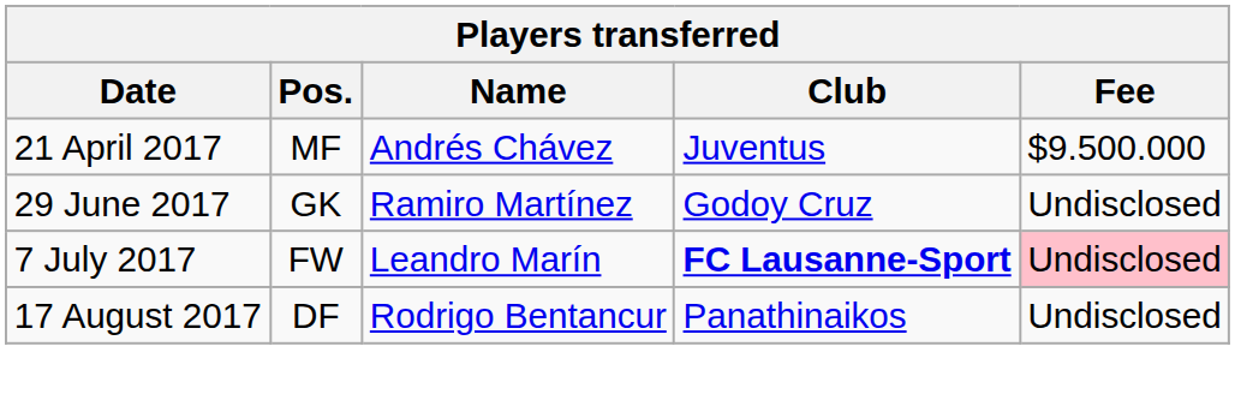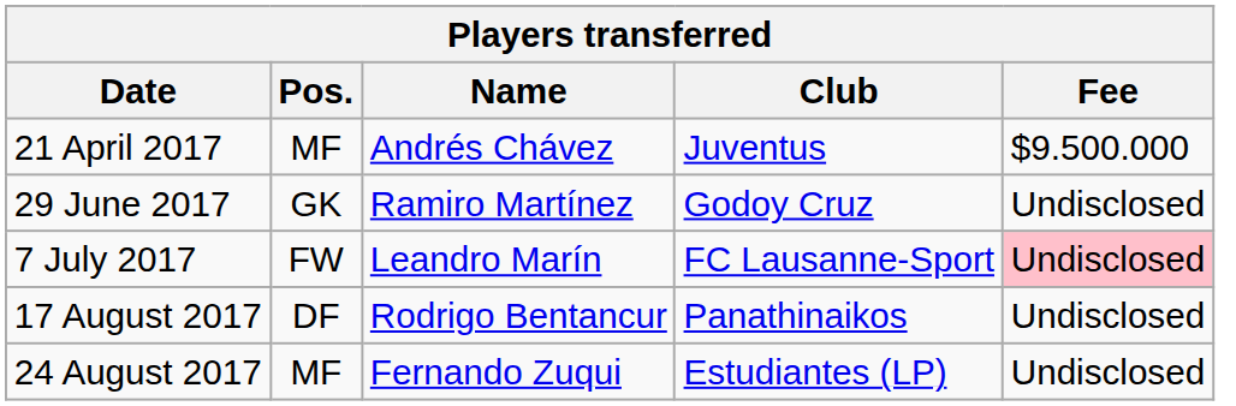 <table class="wikitable" style="font-size:95%;">
 <tr>
 <th colspan="5">Players transferred</th>
 </tr>
 <tr>
 <th>Date</th>
 <th>Pos.</th>
 <th>Name</th>
 <th>Club</th>
 <th>Fee</th>
 </tr>
 <tr>
 <td>21 April 2017</td>
 <td align="center">MF</td>
 <td> <a href='#'>Andrés Chávez</a></td>
 <td> <a href='#'>Juventus</a></td>
 <td>$9.500.000</td>
 </tr>
 <tr>
 <td>29 June 2017</td>
 <td align="center">GK</td>
 <td> <a href='#'>Ramiro Martínez</a></td>
 <td> <a href='#'>Godoy Cruz</a></td>
 <td>Undisclosed</td>
 </tr>
 <tr>
 <td>7 July 2017</td>
 <td align="center">FW</td>
 <td> <a href='#'>Leandro Marín</a></td>
-<td><strong> <a href='#'>FC Lausanne-Sport</a></strong></td>
+<td> <a href='#'>FC Lausanne-Sport</a></td>
 <td style="background: pink;">Undisclosed</td>
 </tr>
 <tr>
 <td>17 August 2017</td>
 <td align="center">DF</td>
 <td> <a href='#'>Rodrigo Bentancur</a></td>
 <td> <a href='#'>Panathinaikos</a></td>
 <td>Undisclosed</td>
 </tr>
+<tr>
+<td>24 August 2017</td>
+<td align="center">MF</td>
+<td> <a href='#'>Fernando Zuqui</a></td>
+<td> <a href='#'>Estudiantes (LP)</a></td>
+<td>Undisclosed</td>
+</tr>
 </table>
